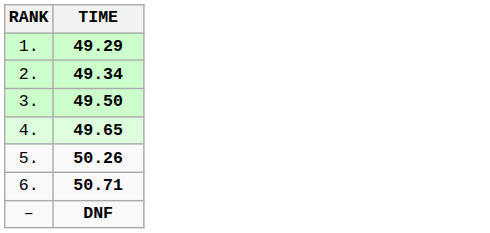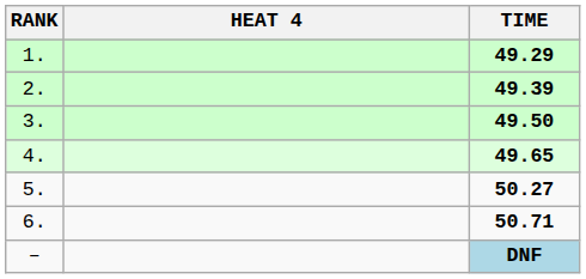 <table class="wikitable" style="border-collapse: collapse; font-size: 90%;">
 <tr>
 <th>RANK</th>
+<th style="width: 20em">HEAT 4</th>
 <th style="width: 5em">TIME</th>
 </tr>
 <tr style="background:#ccffcc;">
 <td align="center">1.</td>
+<td></td>
 <td align="center"><strong>49.29</strong></td>
 </tr>
 <tr style="background:#ccffcc;">
 <td align="center">2.</td>
-<td align="center"><strong>49.34</strong></td>
+<td></td>
+<td align="center"><strong>49.39</strong></td>
 </tr>
 <tr style="background:#ccffcc;">
 <td align="center">3.</td>
+<td></td>
 <td align="center"><strong>49.50</strong></td>
 </tr>
 <tr style="background:#ddffdd;">
 <td align="center">4.</td>
+<td></td>
 <td align="center"><strong>49.65</strong></td>
 </tr>
 <tr>
 <td align="center">5.</td>
-<td align="center"><strong>50.26</strong></td>
+<td></td>
+<td align="center"><strong>50.27</strong></td>
 </tr>
 <tr>
 <td align="center">6.</td>
+<td></td>
 <td align="center"><strong>50.71</strong></td>
 </tr>
 <tr>
 <td align="center">–</td>
-<td align="center"><strong>DNF</strong></td>
+<td></td>
+<td align="center" style="background: lightblue;"><strong>DNF</strong></td>
 </tr>
 </table>
